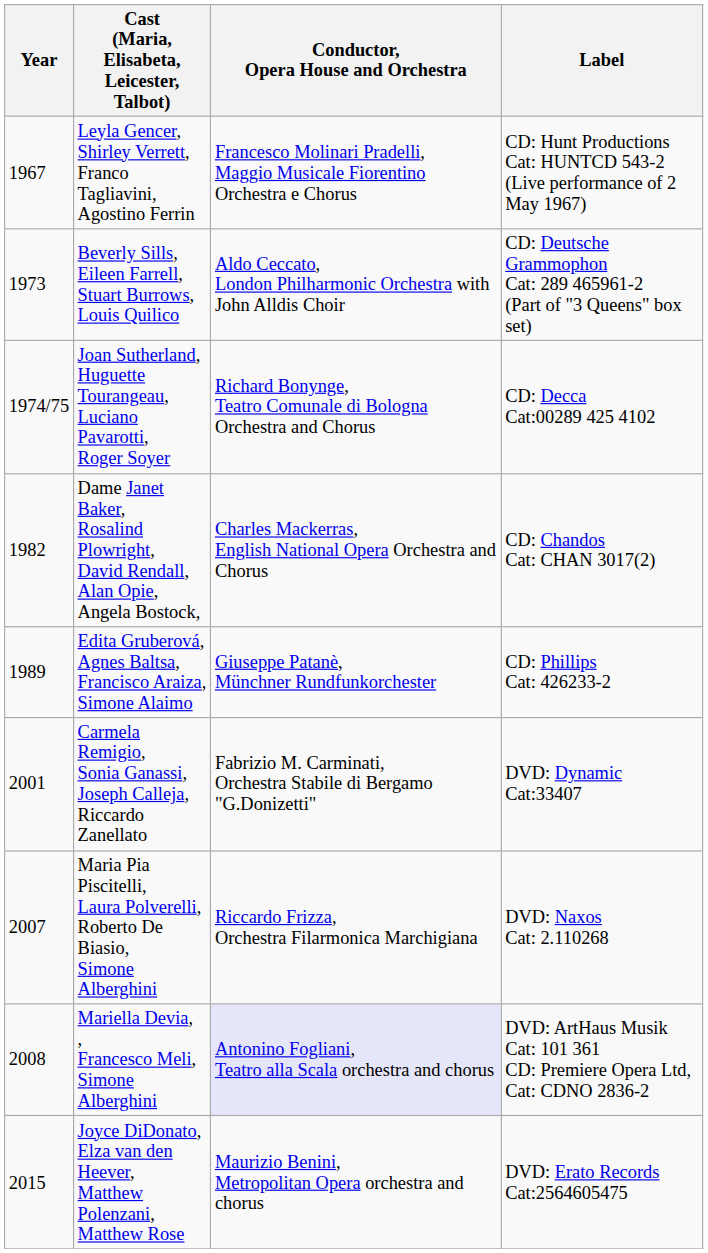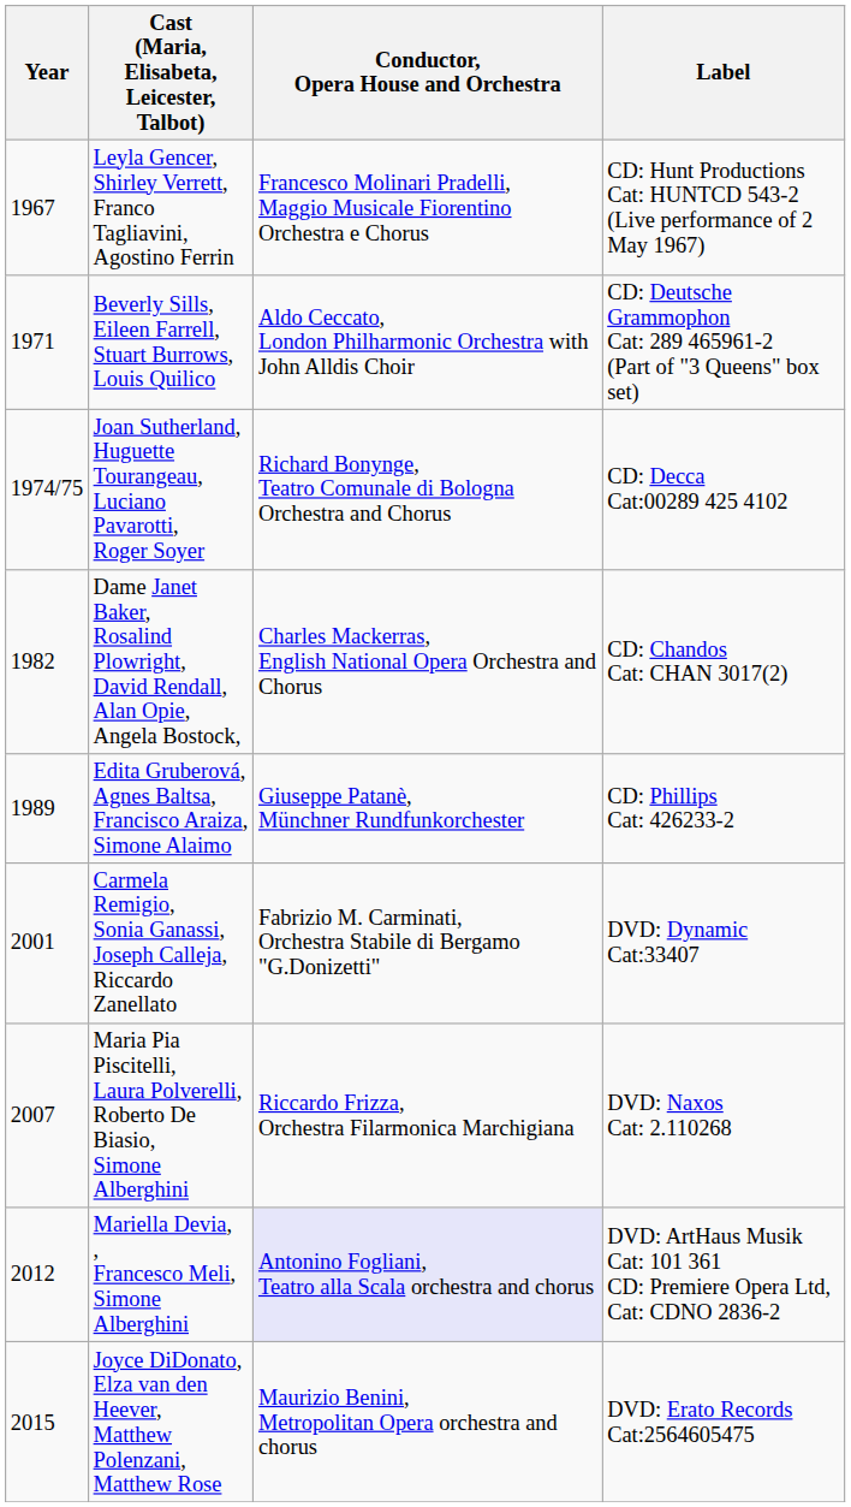 <table class="wikitable">
 <tr>
 <th>Year</th>
 <th>Cast<br>(Maria, Elisabeta,<br>Leicester, Talbot)</th>
 <th>Conductor,<br>Opera House and Orchestra</th>
 <th>Label</th>
 </tr>
 <tr>
 <td>1967</td>
 <td><a href='#'>Leyla Gencer</a>,<br><a href='#'>Shirley Verrett</a>,<br>Franco Tagliavini,<br>Agostino Ferrin</td>
 <td><a href='#'>Francesco Molinari Pradelli</a>,<br><a href='#'>Maggio Musicale Fiorentino</a> Orchestra e Chorus</td>
 <td>CD: Hunt Productions<br>Cat: HUNTCD 543-2<br>(Live performance of 2 May 1967)</td>
 </tr>
 <tr>
-<td>1973</td>
+<td>1971</td>
 <td><a href='#'>Beverly Sills</a>,<br><a href='#'>Eileen Farrell</a>,<br><a href='#'>Stuart Burrows</a>,<br><a href='#'>Louis Quilico</a></td>
 <td><a href='#'>Aldo Ceccato</a>,<br><a href='#'>London Philharmonic Orchestra</a> with John Alldis Choir</td>
 <td>CD: <a href='#'>Deutsche Grammophon</a><br>Cat: 289 465961-2<br>(Part of "3 Queens" box set)</td>
 </tr>
 <tr>
 <td>1974/75</td>
 <td><a href='#'>Joan Sutherland</a>,<br><a href='#'>Huguette Tourangeau</a>,<br><a href='#'>Luciano Pavarotti</a>,<br><a href='#'>Roger Soyer</a></td>
 <td><a href='#'>Richard Bonynge</a>,<br><a href='#'>Teatro Comunale di Bologna</a> Orchestra and Chorus</td>
 <td>CD: <a href='#'>Decca</a><br>Cat:00289 425 4102</td>
 </tr>
 <tr>
 <td>1982</td>
 <td>Dame <a href='#'>Janet Baker</a>,<br><a href='#'>Rosalind Plowright</a>,<br><a href='#'>David Rendall</a>,<br><a href='#'>Alan Opie</a>, <br>Angela Bostock,</td>
 <td><a href='#'>Charles Mackerras</a>,<br><a href='#'>English National Opera</a> Orchestra and Chorus</td>
 <td>CD: <a href='#'>Chandos</a><br>Cat: CHAN 3017(2)</td>
 </tr>
 <tr>
 <td>1989</td>
 <td><a href='#'>Edita Gruberová</a>,<br><a href='#'>Agnes Baltsa</a>,<br><a href='#'>Francisco Araiza</a>,<br><a href='#'>Simone Alaimo</a></td>
 <td><a href='#'>Giuseppe Patanè</a>,<br><a href='#'>Münchner Rundfunkorchester</a></td>
 <td>CD: <a href='#'>Phillips</a><br>Cat: 426233-2</td>
 </tr>
 <tr>
 <td>2001</td>
 <td><a href='#'>Carmela Remigio</a>,<br><a href='#'>Sonia Ganassi</a>,<br><a href='#'>Joseph Calleja</a>,<br>Riccardo Zanellato</td>
 <td>Fabrizio M. Carminati,<br>Orchestra Stabile di Bergamo "G.Donizetti"</td>
 <td>DVD: <a href='#'>Dynamic</a><br>Cat:33407</td>
 </tr>
 <tr>
 <td>2007</td>
 <td>Maria Pia Piscitelli,<br><a href='#'>Laura Polverelli</a>,<br>Roberto De Biasio,<br><a href='#'>Simone Alberghini</a></td>
 <td><a href='#'>Riccardo Frizza</a>,<br>Orchestra Filarmonica Marchigiana</td>
 <td>DVD: <a href='#'>Naxos</a><br>Cat: 2.110268</td>
 </tr>
 <tr>
-<td>2008</td>
+<td>2012</td>
 <td><a href='#'>Mariella Devia</a>,<br>,<br><a href='#'>Francesco Meli</a>,<br><a href='#'>Simone Alberghini</a></td>
 <td style="background: lavender;"><a href='#'>Antonino Fogliani</a>,<br><a href='#'>Teatro alla Scala</a> orchestra and chorus</td>
 <td>DVD: ArtHaus Musik<br>Cat: 101 361<br>CD: Premiere Opera Ltd,<br>Cat: CDNO 2836-2</td>
 </tr>
 <tr>
 <td>2015</td>
 <td><a href='#'>Joyce DiDonato</a>,<br><a href='#'>Elza van den Heever</a>,<br><a href='#'>Matthew Polenzani</a>,<br><a href='#'>Matthew Rose</a></td>
 <td><a href='#'>Maurizio Benini</a>,<br><a href='#'>Metropolitan Opera</a> orchestra and chorus</td>
 <td>DVD: <a href='#'>Erato Records</a><br>Cat:2564605475</td>
 </tr>
 </table>
